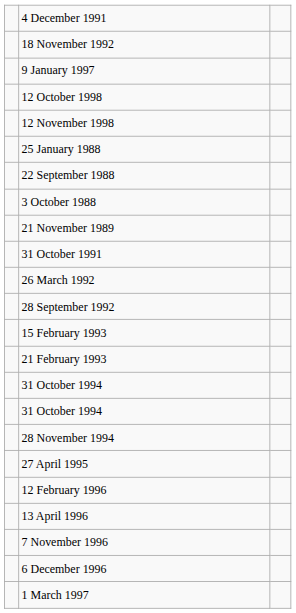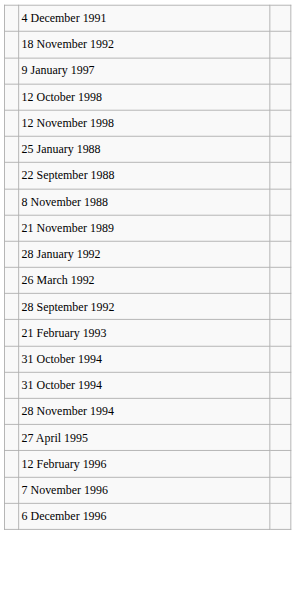 <table class="wikitable" style="font-size: 89%; float: left; width: 24em; margin-right: 1em; line-height: 1.65em">
 <tr>
 <td></td>
 <td>4 December 1991</td>
 <td><small></small> </td>
 </tr>
 <tr>
 <td></td>
 <td>18 November 1992</td>
 <td><small></small> </td>
 </tr>
 <tr>
 <td></td>
 <td>9 January 1997</td>
 <td><small></small> </td>
 </tr>
 <tr>
 <td></td>
 <td>12 October 1998</td>
 <td><small></small> </td>
 </tr>
 <tr>
 <td></td>
 <td>12 November 1998</td>
 <td><small></small> </td>
 </tr>
 <tr>
 <td></td>
 <td>25 January 1988</td>
 <td><small></small> </td>
 </tr>
 <tr>
 <td></td>
 <td>22 September 1988</td>
 <td><small></small> </td>
 </tr>
 <tr>
 <td></td>
-<td>3 October 1988</td>
+<td>8 November 1988</td>
 <td><small></small> </td>
 </tr>
 <tr>
 <td></td>
 <td>21 November 1989</td>
 <td><small></small> </td>
 </tr>
 <tr>
 <td></td>
-<td>31 October 1991</td>
+<td>28 January 1992</td>
 <td><small></small> </td>
 </tr>
 <tr>
 <td></td>
 <td>26 March 1992</td>
 <td><small></small> </td>
 </tr>
 <tr>
 <td></td>
 <td>28 September 1992</td>
-<td><small></small> </td>
-</tr>
-<tr>
-<td></td>
-<td>15 February 1993</td>
 <td><small></small> </td>
 </tr>
 <tr>
 <td></td>
 <td>21 February 1993</td>
 <td><small></small> </td>
 </tr>
 <tr>
 <td></td>
 <td>31 October 1994</td>
 <td><small></small> </td>
 </tr>
 <tr>
 <td></td>
 <td>31 October 1994</td>
 <td><small></small> </td>
 </tr>
 <tr>
 <td></td>
 <td>28 November 1994</td>
 <td><small></small> </td>
 </tr>
 <tr>
 <td></td>
 <td>27 April 1995</td>
 <td><small></small> </td>
 </tr>
 <tr>
 <td></td>
 <td>12 February 1996</td>
 <td><small></small> </td>
 </tr>
 <tr>
 <td></td>
-<td>13 April 1996</td>
-<td><small></small> </td>
-</tr>
-<tr>
-<td></td>
 <td>7 November 1996</td>
 <td><small></small> </td>
 </tr>
 <tr>
 <td></td>
 <td>6 December 1996</td>
 <td><small></small> </td>
 </tr>
-<tr>
-<td></td>
-<td>1 March 1997</td>
-<td><small></small> </td>
-</tr>
 </table>
